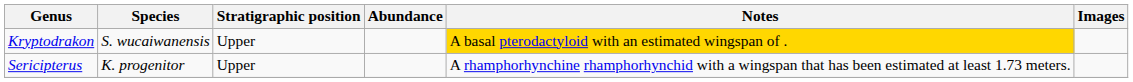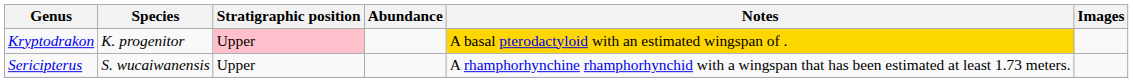 <table class="wikitable" align="center">
 <tr>
 <th>Genus</th>
 <th>Species</th>
 <th>Stratigraphic position</th>
 <th>Abundance</th>
 <th>Notes</th>
 <th>Images</th>
 </tr>
 <tr>
 <td><em><a href='#'>Kryptodrakon</a></em></td>
-<td><em>S. wucaiwanensis</em></td>
-<td>Upper</td>
+<td><em>K. progenitor</em></td>
+<td style="background: pink;">Upper</td>
 <td></td>
 <td style="background: gold;">A basal <a href='#'>pterodactyloid</a> with an estimated wingspan of .</td>
 <td></td>
 </tr>
 <tr>
 <td><em><a href='#'>Sericipterus</a></em></td>
-<td><em>K. progenitor</em></td>
+<td><em>S. wucaiwanensis</em></td>
 <td>Upper</td>
 <td></td>
 <td>A <a href='#'>rhamphorhynchine</a> <a href='#'>rhamphorhynchid</a> with a wingspan that has been estimated at least 1.73 meters.</td>
 <td></td>
 </tr>
 <tr>
 </tr>
 </table>
